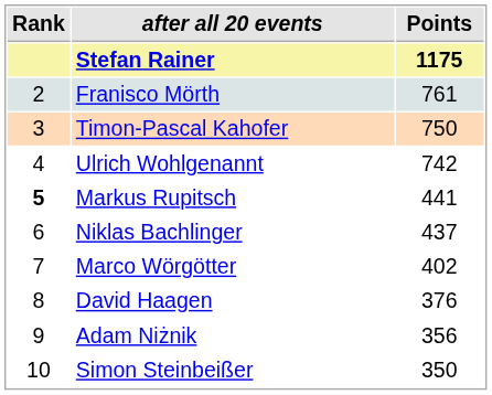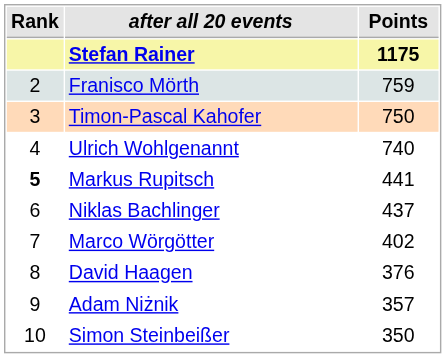 <table cellspacing="1" cellpadding="3" style="border:1px solid #AAAAAA;font-size:86%">
 <tr style="background-color: #E4E4E4;">
 <th style="border-bottom:1px solid #AAAAAA; width: 10px;">Rank</th>
 <th style="border-bottom:1px solid #AAAAAA; width: 200px;"><em>after all 20 events</em></th>
 <th style="border-bottom:1px solid #AAAAAA; width: 50px;">Points</th>
 </tr>
 <tr style="background:#f7f6a8;">
 <td align=center></td>
 <td> <strong><a href='#'>Stefan Rainer</a></strong></td>
 <td align=center><strong>1175</strong></td>
 </tr>
 <tr style="background:#dce5e5;">
 <td align=center>2</td>
 <td> <a href='#'>Franisco Mörth</a></td>
-<td align=center>761</td>
+<td align=center>759</td>
 </tr>
 <tr style="background:#ffdab9;">
 <td align=center>3</td>
 <td> <a href='#'>Timon-Pascal Kahofer</a></td>
 <td align=center>750</td>
 </tr>
 <tr>
 <td align=center>4</td>
 <td> <a href='#'>Ulrich Wohlgenannt</a></td>
-<td align=center>742</td>
+<td align=center>740</td>
 </tr>
 <tr>
 <td align=center><strong>5</strong></td>
 <td> <a href='#'>Markus Rupitsch</a></td>
 <td align=center>441</td>
 </tr>
 <tr>
 <td align=center>6</td>
 <td> <a href='#'>Niklas Bachlinger</a></td>
 <td align=center>437</td>
 </tr>
 <tr>
 <td align=center>7</td>
 <td> <a href='#'>Marco Wörgötter</a></td>
 <td align=center>402</td>
 </tr>
 <tr>
 <td align=center>8</td>
 <td> <a href='#'>David Haagen</a></td>
 <td align=center>376</td>
 </tr>
 <tr>
 <td align=center>9</td>
 <td> <a href='#'>Adam Niżnik</a></td>
-<td align=center>356</td>
+<td align=center>357</td>
 </tr>
 <tr>
 <td align=center>10</td>
 <td> <a href='#'>Simon Steinbeißer</a></td>
 <td align=center>350</td>
 </tr>
 </table>
